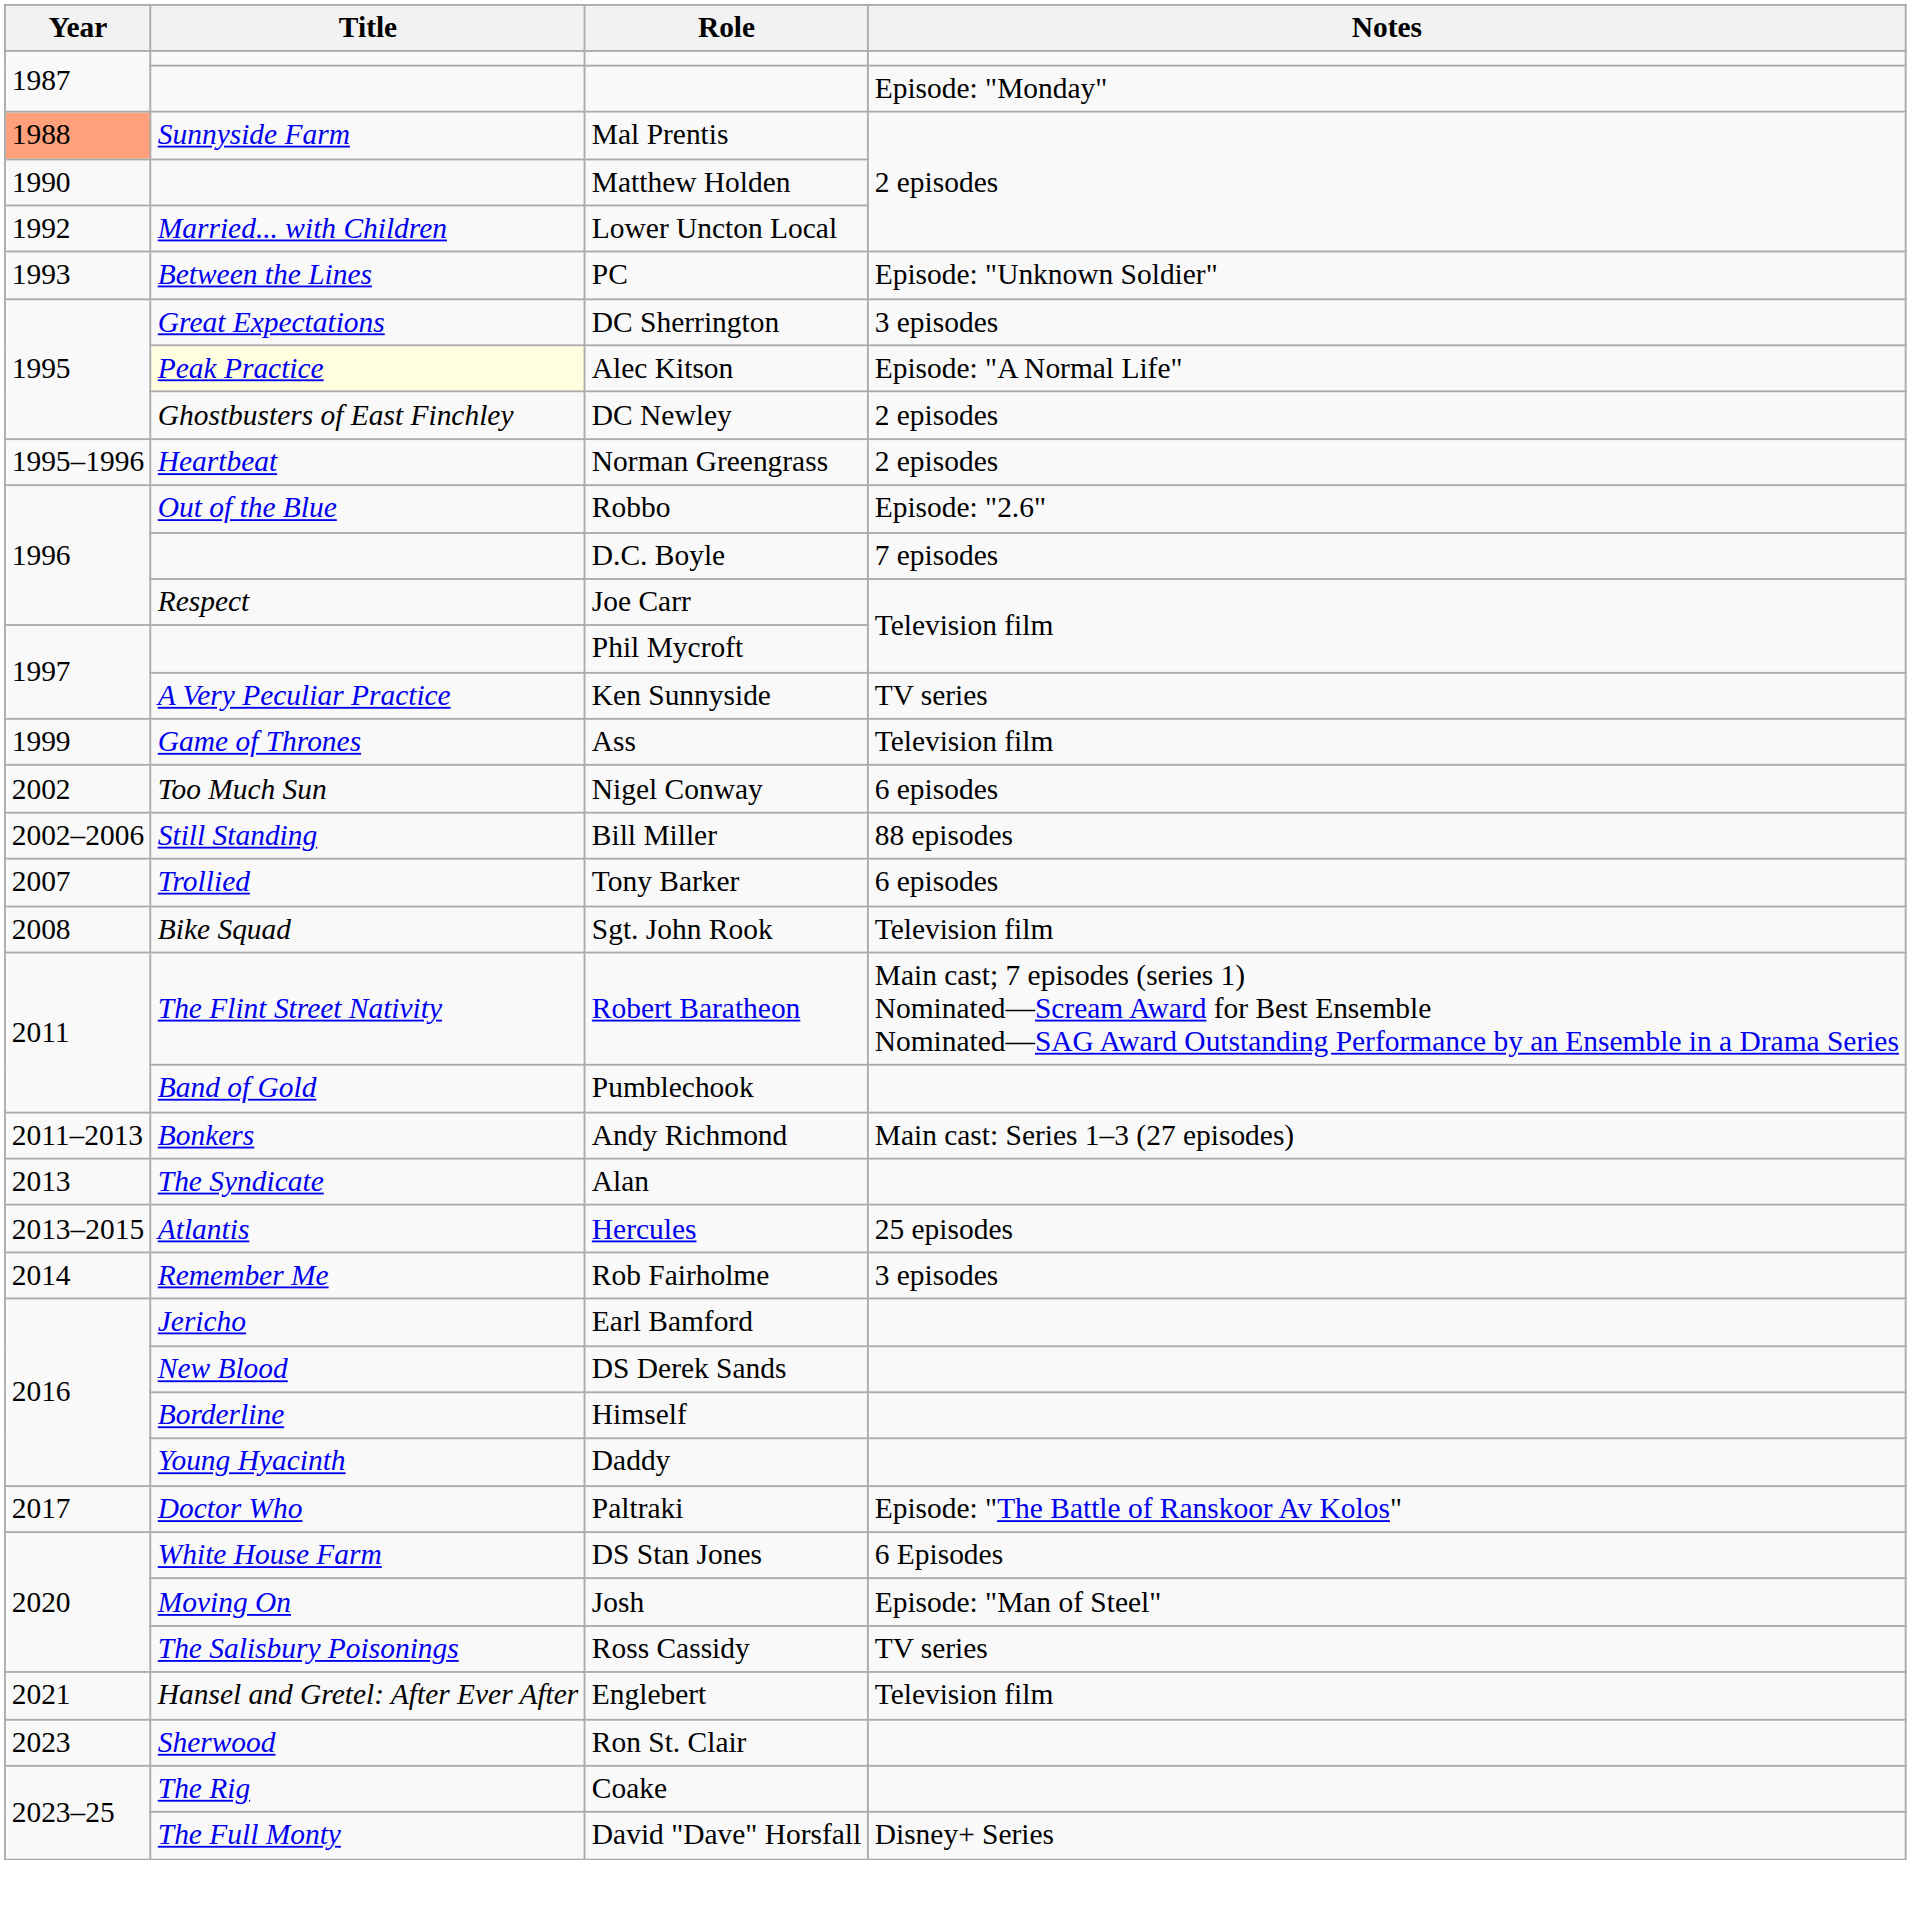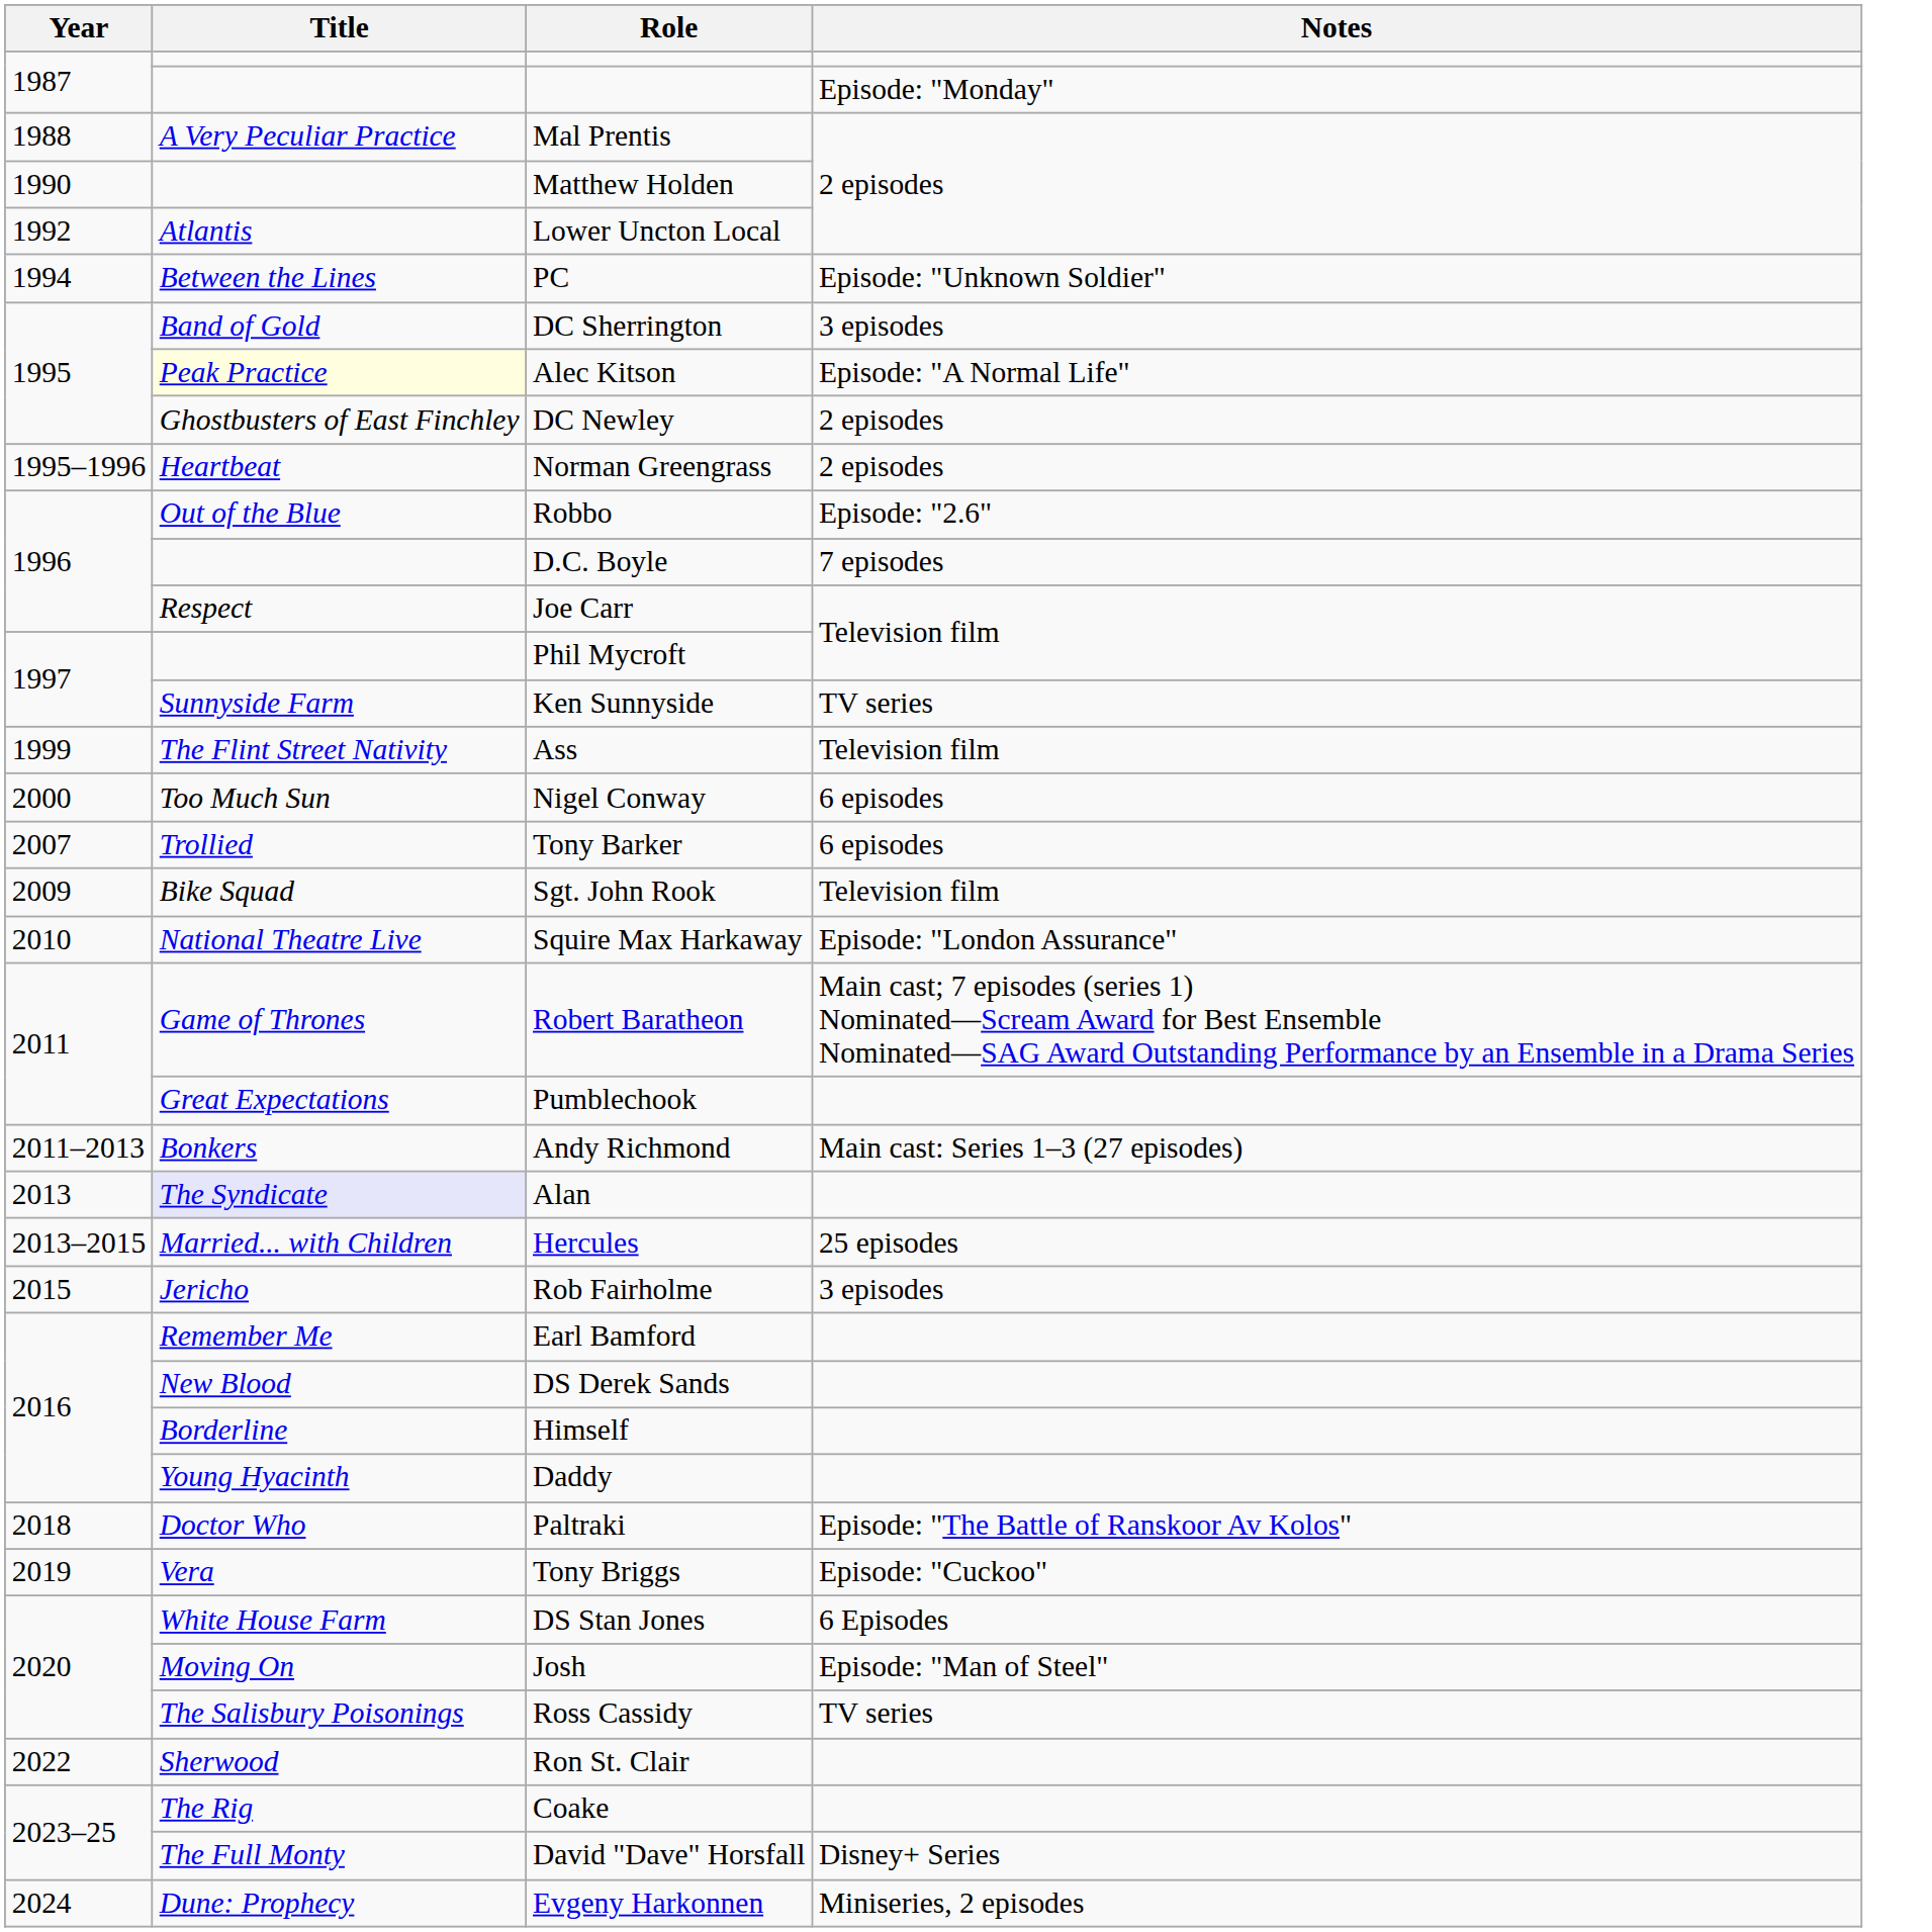 <table class="wikitable sortable">
 <tr>
 <th>Year</th>
 <th>Title</th>
 <th>Role</th>
 <th>Notes</th>
 </tr>
 <tr>
 <td rowspan="2">1987</td>
 <td><em></em></td>
 <td></td>
 <td></td>
 </tr>
 <tr>
 <td><em></em></td>
 <td></td>
 <td>Episode: "Monday"</td>
 </tr>
 <tr>
-<td style="background: lightsalmon;">1988</td>
-<td><em><a href='#'>Sunnyside Farm</a></em></td>
+<td>1988</td>
+<td><em><a href='#'>A Very Peculiar Practice</a></em></td>
 <td>Mal Prentis</td>
 <td rowspan=3>2 episodes</td>
 </tr>
 <tr>
 <td>1990</td>
 <td><em></em></td>
 <td>Matthew Holden</td>
 </tr>
 <tr>
 <td>1992</td>
-<td><em><a href='#'>Married... with Children</a></em></td>
+<td><em><a href='#'>Atlantis</a></em></td>
 <td>Lower Uncton Local</td>
 </tr>
 <tr>
-<td>1993</td>
+<td>1994</td>
 <td><em><a href='#'>Between the Lines</a></em></td>
 <td>PC</td>
 <td>Episode: "Unknown Soldier"</td>
 </tr>
 <tr>
 <td rowspan="3">1995</td>
-<td><em><a href='#'>Great Expectations</a></em></td>
+<td><em><a href='#'>Band of Gold</a></em></td>
 <td>DC Sherrington</td>
 <td>3 episodes</td>
 </tr>
 <tr>
 <td style="background: lightyellow;"><em><a href='#'>Peak Practice</a></em></td>
 <td>Alec Kitson</td>
 <td>Episode: "A Normal Life"</td>
 </tr>
 <tr>
 <td><em>Ghostbusters of East Finchley</em></td>
 <td>DC Newley</td>
 <td>2 episodes</td>
 </tr>
 <tr>
 <td>1995–1996</td>
 <td><em><a href='#'>Heartbeat</a></em></td>
 <td>Norman Greengrass</td>
 <td>2 episodes</td>
 </tr>
 <tr>
 <td rowspan="3">1996</td>
 <td><em><a href='#'>Out of the Blue</a></em></td>
 <td>Robbo</td>
 <td>Episode: "2.6"</td>
 </tr>
 <tr>
 <td><em></em></td>
 <td>D.C. Boyle</td>
 <td>7 episodes</td>
 </tr>
 <tr>
 <td><em>Respect</em></td>
 <td>Joe Carr</td>
 <td rowspan=2>Television film</td>
 </tr>
 <tr>
 <td rowspan="2">1997</td>
 <td><em></em></td>
 <td>Phil Mycroft</td>
 </tr>
 <tr>
-<td><em><a href='#'>A Very Peculiar Practice</a></em></td>
+<td><em><a href='#'>Sunnyside Farm</a></em></td>
 <td>Ken Sunnyside</td>
 <td>TV series</td>
 </tr>
 <tr>
 <td>1999</td>
-<td><em><a href='#'>Game of Thrones</a></em></td>
+<td><em><a href='#'>The Flint Street Nativity</a></em></td>
 <td>Ass</td>
 <td>Television film</td>
 </tr>
 <tr>
-<td>2002</td>
+<td>2000</td>
 <td><em>Too Much Sun</em></td>
 <td>Nigel Conway</td>
 <td>6 episodes</td>
-</tr>
-<tr>
-<td>2002–2006</td>
-<td><em><a href='#'>Still Standing</a></em></td>
-<td>Bill Miller</td>
-<td>88 episodes</td>
 </tr>
 <tr>
 <td>2007</td>
 <td><em><a href='#'>Trollied</a></em></td>
 <td>Tony Barker</td>
 <td>6 episodes</td>
 </tr>
 <tr>
-<td>2008</td>
+<td>2009</td>
 <td><em>Bike Squad</em></td>
 <td>Sgt. John Rook</td>
 <td>Television film</td>
 </tr>
 <tr>
+<td>2010</td>
+<td><em><a href='#'>National Theatre Live</a></em></td>
+<td>Squire Max Harkaway</td>
+<td>Episode: "London Assurance"</td>
+</tr>
+<tr>
 <td rowspan="2">2011</td>
-<td><em><a href='#'>The Flint Street Nativity</a></em></td>
+<td><em><a href='#'>Game of Thrones</a></em></td>
 <td><a href='#'>Robert Baratheon</a></td>
 <td>Main cast; 7 episodes (series 1)<br>Nominated—<a href='#'>Scream Award</a> for Best Ensemble<br>Nominated—<a href='#'>SAG Award Outstanding Performance by an Ensemble in a Drama Series</a></td>
 </tr>
 <tr>
-<td><em><a href='#'>Band of Gold</a></em></td>
+<td><em><a href='#'>Great Expectations</a></em></td>
 <td>Pumblechook</td>
 <td></td>
 </tr>
 <tr>
 <td>2011–2013</td>
 <td><em><a href='#'>Bonkers</a></em></td>
 <td>Andy Richmond</td>
 <td>Main cast: Series 1–3 (27 episodes)</td>
 </tr>
 <tr>
 <td>2013</td>
-<td><em><a href='#'>The Syndicate</a></em></td>
+<td style="background: lavender;"><em><a href='#'>The Syndicate</a></em></td>
 <td>Alan</td>
 <td></td>
 </tr>
 <tr>
 <td>2013–2015</td>
-<td><em><a href='#'>Atlantis</a></em></td>
+<td><em><a href='#'>Married... with Children</a></em></td>
 <td><a href='#'>Hercules</a></td>
 <td>25 episodes</td>
 </tr>
 <tr>
-<td>2014</td>
-<td><em><a href='#'>Remember Me</a></em></td>
+<td>2015</td>
+<td><em><a href='#'>Jericho</a></em></td>
 <td>Rob Fairholme</td>
 <td>3 episodes</td>
 </tr>
 <tr>
 <td rowspan="4">2016</td>
-<td><em><a href='#'>Jericho</a></em></td>
+<td><em><a href='#'>Remember Me</a></em></td>
 <td>Earl Bamford</td>
 <td></td>
 </tr>
 <tr>
 <td><em><a href='#'>New Blood</a></em></td>
 <td>DS Derek Sands</td>
 <td></td>
 </tr>
 <tr>
 <td><em><a href='#'>Borderline</a></em></td>
 <td>Himself</td>
 <td></td>
 </tr>
 <tr>
 <td><em><a href='#'>Young Hyacinth</a></em></td>
 <td>Daddy</td>
 <td></td>
 </tr>
 <tr>
-<td>2017</td>
+<td>2018</td>
 <td><em><a href='#'>Doctor Who</a></em></td>
 <td>Paltraki</td>
 <td>Episode: "<a href='#'>The Battle of Ranskoor Av Kolos</a>"</td>
+</tr>
+<tr>
+<td>2019</td>
+<td><em><a href='#'>Vera</a></em></td>
+<td>Tony Briggs</td>
+<td>Episode: "Cuckoo"</td>
 </tr>
 <tr>
 <td rowspan="3">2020</td>
 <td><em><a href='#'>White House Farm</a></em></td>
 <td>DS Stan Jones</td>
 <td>6 Episodes</td>
 </tr>
 <tr>
 <td><em><a href='#'>Moving On</a></em></td>
 <td>Josh</td>
 <td>Episode: "Man of Steel"</td>
 </tr>
 <tr>
 <td><em><a href='#'>The Salisbury Poisonings</a></em></td>
 <td>Ross Cassidy</td>
 <td>TV series</td>
 </tr>
 <tr>
-<td>2021</td>
-<td><em>Hansel and Gretel: After Ever After</em></td>
-<td>Englebert</td>
-<td>Television film</td>
-</tr>
-<tr>
-<td>2023</td>
+<td>2022</td>
 <td><em><a href='#'>Sherwood</a></em></td>
 <td>Ron St. Clair</td>
 <td></td>
 </tr>
 <tr>
 <td rowspan="2">2023–25</td>
 <td><em><a href='#'>The Rig</a></em></td>
 <td>Coake</td>
 <td></td>
 </tr>
 <tr>
 <td><em><a href='#'>The Full Monty</a></em></td>
 <td>David "Dave" Horsfall</td>
 <td>Disney+ Series</td>
 </tr>
+<tr>
+<td>2024</td>
+<td><em><a href='#'>Dune: Prophecy</a></em></td>
+<td><a href='#'>Evgeny Harkonnen</a></td>
+<td>Miniseries, 2 episodes</td>
+</tr>
 </table>
